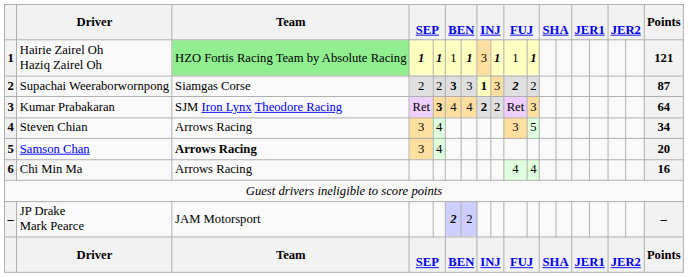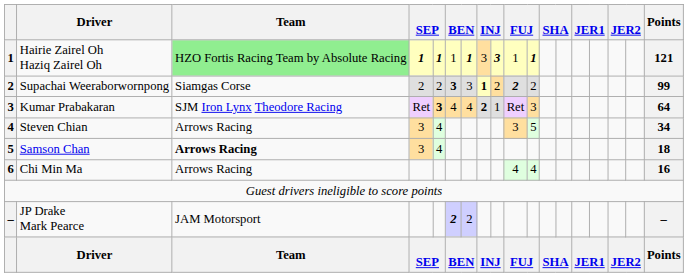 <table class="wikitable" style="font-size:85%; text-align:center">
 <tr>
 <th></th>
 <th>Driver</th>
 <th>Team</th>
 <th colspan="2"><br><a href='#'>SEP</a></th>
 <th colspan="2"><br><a href='#'>BEN</a></th>
 <th colspan="2"><br><a href='#'>INJ</a></th>
 <th colspan="2"><br><a href='#'>FUJ</a></th>
 <th colspan="2"><br><a href='#'>SHA</a></th>
 <th colspan="2"><br><a href='#'>JER1</a></th>
 <th colspan="2"><br><a href='#'>JER2</a></th>
 <th>Points</th>
 </tr>
 <tr>
 <th>1</th>
 <td align="left"> Hairie Zairel Oh<br> Haziq Zairel Oh</td>
 <td align="left" style="background: lightgreen;"> HZO Fortis Racing Team by Absolute Racing</td>
 <td style="background:#ffffbf"><strong><em>1</em></strong></td>
 <td style="background:#ffffbf"><strong><em>1</em></strong></td>
 <td style="background:#ffffbf">1</td>
 <td style="background:#ffffbf"><strong><em>1</em></strong></td>
 <td style="background:#ffdf9f">3</td>
-<td style="background:#ffffbf"><strong><em>1</em></strong></td>
+<td style="background:#ffffbf"><strong><em>3</em></strong></td>
 <td style="background:#ffffbf">1</td>
 <td style="background:#ffffbf"><strong><em>1</em></strong></td>
 <td></td>
 <td></td>
 <td></td>
 <td></td>
 <td></td>
 <td></td>
 <th>121</th>
 </tr>
 <tr>
 <th>2</th>
 <td align="left"> Supachai Weeraborwornpong</td>
 <td align="left"> Siamgas Corse</td>
 <td style="background:#dfdfdf">2</td>
 <td style="background:#dfdfdf">2</td>
 <td style="background:#dfdfdf"><strong>3</strong></td>
 <td style="background:#dfdfdf">3</td>
 <td style="background:#ffffbf"><strong>1</strong></td>
-<td style="background:#ffdf9f">3</td>
+<td style="background:#ffdf9f">2</td>
 <td style="background:#dfdfdf"><strong><em>2</em></strong></td>
 <td style="background:#dfdfdf">2</td>
 <td></td>
 <td></td>
 <td></td>
 <td></td>
 <td></td>
 <td></td>
-<th>87</th>
+<th>99</th>
 </tr>
 <tr>
 <th>3</th>
 <td align="left"> Kumar Prabakaran</td>
 <td align="left"> SJM <a href='#'>Iron Lynx</a> <a href='#'>Theodore Racing</a></td>
 <td style="background:#efcfff">Ret</td>
 <td style="background:#ffdf9f"><strong>3</strong></td>
 <td style="background:#ffdf9f">4</td>
 <td style="background:#ffdf9f">4</td>
 <td style="background:#dfdfdf"><strong>2</strong></td>
-<td style="background:#dfdfdf">2</td>
+<td style="background:#dfdfdf">1</td>
 <td style="background:#efcfff">Ret</td>
 <td style="background:#ffdf9f">3</td>
 <td></td>
 <td></td>
 <td></td>
 <td></td>
 <td></td>
 <td></td>
 <th>64</th>
 </tr>
 <tr>
 <th>4</th>
 <td align="left"> Steven Chian</td>
 <td align="left"> Arrows Racing</td>
 <td style="background:#ffdf9f">3</td>
 <td style="background:#dfffdf">4</td>
 <td></td>
 <td></td>
 <td></td>
 <td></td>
 <td style="background:#ffdf9f">3</td>
 <td style="background:#dfffdf">5</td>
 <td></td>
 <td></td>
 <td></td>
 <td></td>
 <td></td>
 <td></td>
 <th>34</th>
 </tr>
 <tr>
 <th>5</th>
 <td align="left"> <a href='#'>Samson Chan</a></td>
 <td align="left"><strong> Arrows Racing</strong></td>
 <td style="background:#ffdf9f">3</td>
 <td style="background:#dfffdf">4</td>
 <td></td>
 <td></td>
 <td></td>
 <td></td>
 <td></td>
 <td></td>
 <td></td>
 <td></td>
 <td></td>
 <td></td>
 <td></td>
 <td></td>
-<th>20</th>
+<th>18</th>
 </tr>
 <tr>
 <th>6</th>
 <td align="left"> Chi Min Ma</td>
 <td align="left"> Arrows Racing</td>
 <td></td>
 <td></td>
 <td></td>
 <td></td>
 <td></td>
 <td></td>
 <td style="background:#dfffdf">4</td>
 <td style="background:#dfffdf">4</td>
 <td></td>
 <td></td>
 <td></td>
 <td></td>
 <td></td>
 <td></td>
 <th>16</th>
 </tr>
 <tr>
 <td colspan="18"><em>Guest drivers ineligible to score points</em></td>
 </tr>
 <tr>
 <th>–</th>
 <td align="left"> JP Drake<br> Mark Pearce</td>
 <td align="left"> JAM Motorsport</td>
 <td></td>
 <td></td>
 <td style="background:#cfcfff"><strong><em>2</em></strong></td>
 <td style="background:#cfcfff">2</td>
 <td></td>
 <td></td>
 <td></td>
 <td></td>
 <td></td>
 <td></td>
 <td></td>
 <td></td>
 <td></td>
 <td></td>
 <th>–</th>
 </tr>
 <tr>
 <th></th>
 <th>Driver</th>
 <th>Team</th>
 <th colspan="2"><br><a href='#'>SEP</a></th>
 <th colspan="2"><br><a href='#'>BEN</a></th>
 <th colspan="2"><br><a href='#'>INJ</a></th>
 <th colspan="2"><br><a href='#'>FUJ</a></th>
 <th colspan="2"><br><a href='#'>SHA</a></th>
 <th colspan="2"><br><a href='#'>JER1</a></th>
 <th colspan="2"><br><a href='#'>JER2</a></th>
 <th>Points</th>
 </tr>
 </table>
